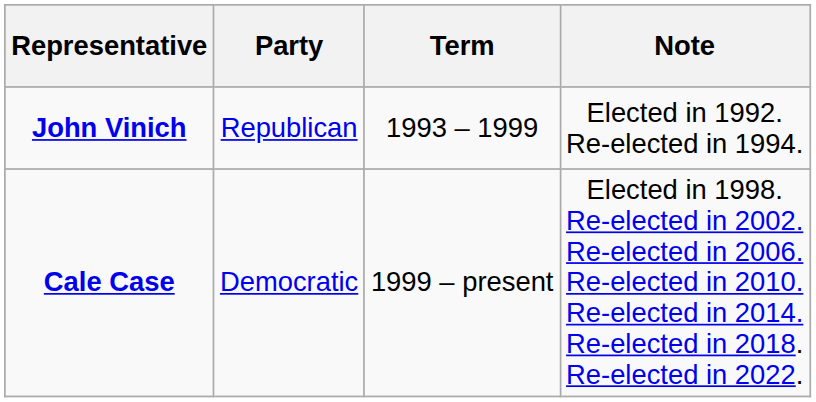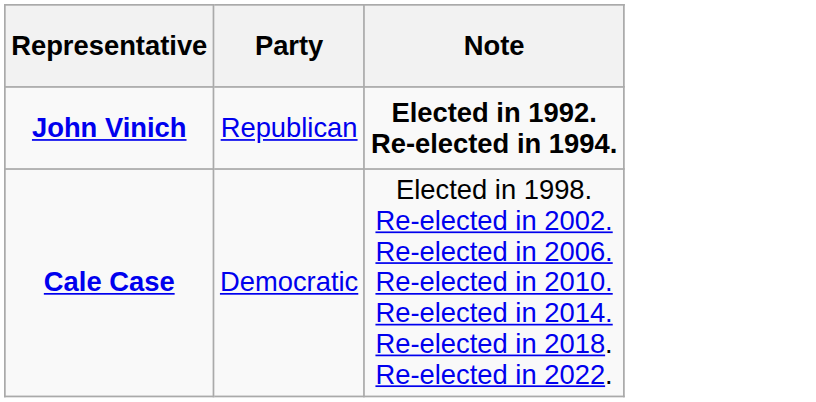 <table class=wikitable style="text-align:center">
 <tr style="height:3em">
 <th>Representative</th>
 <th>Party</th>
-<th>Term</th>
 <th>Note</th>
 </tr>
 <tr style="height:3em">
 <td><strong><a href='#'>John Vinich</a></strong></td>
 <td><a href='#'>Republican</a></td>
-<td>1993 – 1999</td>
-<td>Elected in 1992.<br>Re-elected in 1994.</td>
+<td><strong>Elected in 1992.<br>Re-elected in 1994.</strong></td>
 </tr>
 <tr style="height:3em">
 <td><strong><a href='#'>Cale Case</a></strong></td>
 <td><a href='#'>Democratic</a></td>
-<td>1999 – present</td>
 <td>Elected in 1998.<br><a href='#'>Re-elected in 2002.</a><br><a href='#'>Re-elected in 2006.</a><br><a href='#'>Re-elected in 2010.</a><br><a href='#'>Re-elected in 2014.</a><br><a href='#'>Re-elected in 2018</a>.<br><a href='#'>Re-elected in 2022</a>.</td>
 </tr>
 </table>
